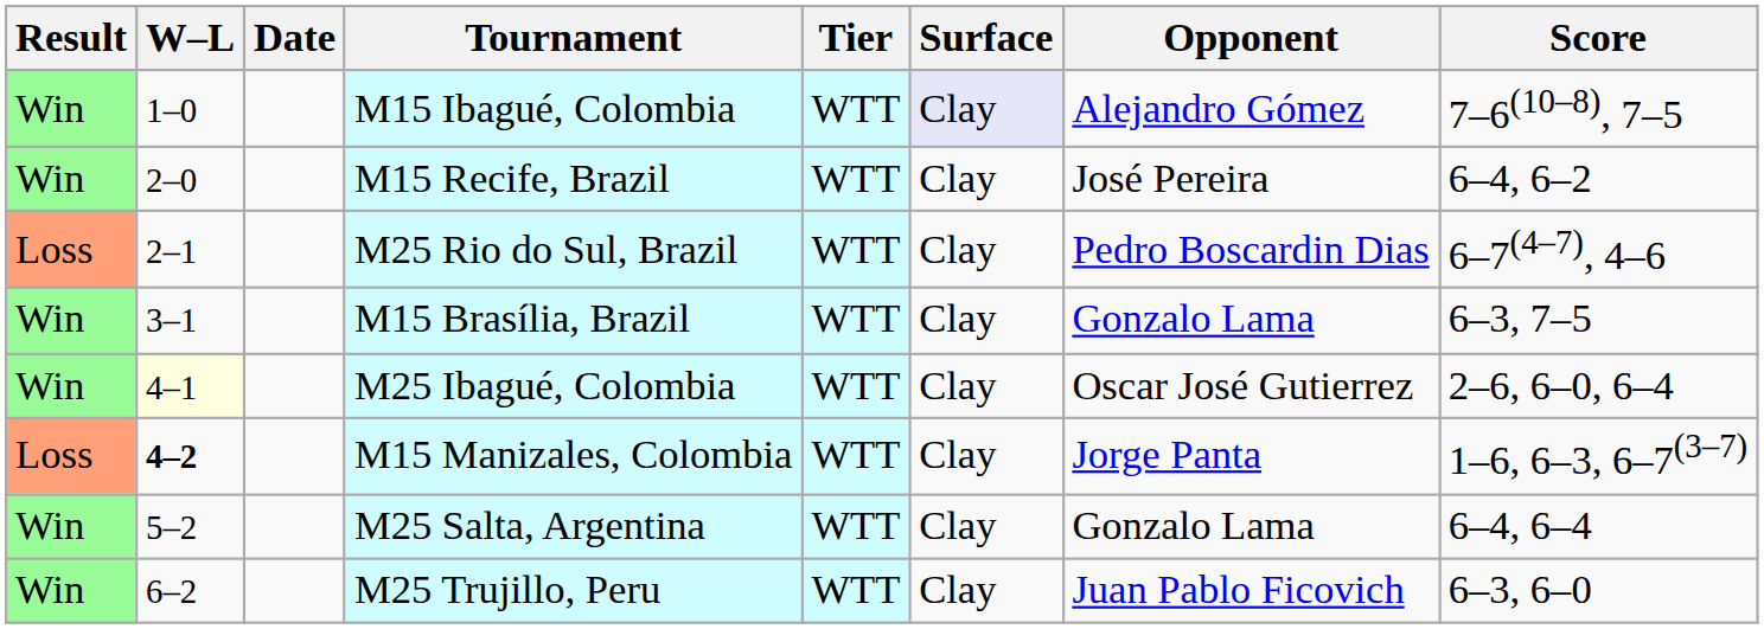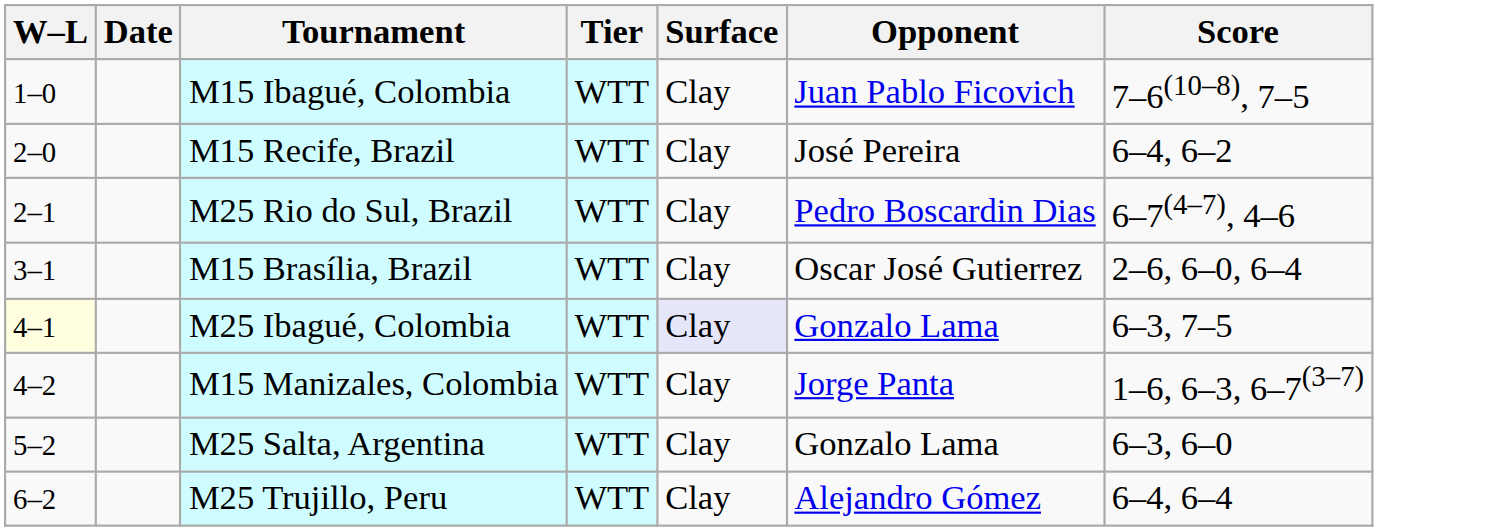 <table class="sortable wikitable">
 <tr>
-<th>Result</th>
 <th class="unsortable">W–L</th>
 <th>Date</th>
 <th>Tournament</th>
 <th>Tier</th>
 <th>Surface</th>
 <th>Opponent</th>
 <th class="unsortable">Score</th>
 </tr>
 <tr>
-<td bgcolor=98FB98>Win</td>
 <td><small>1–0</small></td>
 <td></td>
 <td style="background:#cffcff;">M15 Ibagué, Colombia</td>
 <td style="background:#cffcff;">WTT</td>
-<td style="background: lavender;">Clay</td>
-<td> <a href='#'>Alejandro Gómez</a></td>
+<td>Clay</td>
+<td> <a href='#'>Juan Pablo Ficovich</a></td>
 <td>7–6<sup>(10–8)</sup>, 7–5</td>
 </tr>
 <tr>
-<td bgcolor=98FB98>Win</td>
 <td><small>2–0</small></td>
 <td></td>
 <td style="background:#cffcff;">M15 Recife, Brazil</td>
 <td style="background:#cffcff;">WTT</td>
 <td>Clay</td>
 <td> José Pereira</td>
 <td>6–4, 6–2</td>
 </tr>
 <tr>
-<td bgcolor=FFA07A>Loss</td>
 <td><small>2–1</small></td>
 <td></td>
 <td style="background:#cffcff;">M25 Rio do Sul, Brazil</td>
 <td style="background:#cffcff;">WTT</td>
 <td>Clay</td>
 <td> <a href='#'>Pedro Boscardin Dias</a></td>
 <td>6–7<sup>(4–7)</sup>, 4–6</td>
 </tr>
 <tr>
-<td bgcolor=98FB98>Win</td>
 <td><small>3–1</small></td>
 <td></td>
 <td style="background:#cffcff;">M15 Brasília, Brazil</td>
-<td style="background:#cffcff;">WTT</td>
-<td>Clay</td>
-<td> <a href='#'>Gonzalo Lama</a></td>
-<td>6–3, 7–5</td>
-</tr>
-<tr>
-<td bgcolor=98FB98>Win</td>
-<td style="background: lightyellow;"><small>4–1</small></td>
-<td></td>
-<td style="background:#cffcff;">M25 Ibagué, Colombia</td>
 <td style="background:#cffcff;">WTT</td>
 <td>Clay</td>
 <td> Oscar José Gutierrez</td>
 <td>2–6, 6–0, 6–4</td>
 </tr>
 <tr>
-<td bgcolor=FFA07A>Loss</td>
-<td><strong><small>4–2</small></strong></td>
+<td style="background: lightyellow;"><small>4–1</small></td>
+<td></td>
+<td style="background:#cffcff;">M25 Ibagué, Colombia</td>
+<td style="background:#cffcff;">WTT</td>
+<td style="background: lavender;">Clay</td>
+<td> <a href='#'>Gonzalo Lama</a></td>
+<td>6–3, 7–5</td>
+</tr>
+<tr>
+<td><small>4–2</small></td>
 <td></td>
 <td style="background:#cffcff;">M15 Manizales, Colombia</td>
 <td style="background:#cffcff;">WTT</td>
 <td>Clay</td>
 <td> <a href='#'>Jorge Panta</a></td>
 <td>1–6, 6–3, 6–7<sup>(3–7)</sup></td>
 </tr>
 <tr>
-<td bgcolor=98FB98>Win</td>
 <td><small>5–2</small></td>
 <td></td>
 <td style="background:#cffcff;">M25 Salta, Argentina</td>
 <td style="background:#cffcff;">WTT</td>
 <td>Clay</td>
 <td> Gonzalo Lama</td>
-<td>6–4, 6–4</td>
+<td>6–3, 6–0</td>
 </tr>
 <tr>
-<td bgcolor=98FB98>Win</td>
 <td><small>6–2</small></td>
 <td></td>
 <td style="background:#cffcff;">M25 Trujillo, Peru</td>
 <td style="background:#cffcff;">WTT</td>
 <td>Clay</td>
-<td> <a href='#'>Juan Pablo Ficovich</a></td>
-<td>6–3, 6–0</td>
+<td> <a href='#'>Alejandro Gómez</a></td>
+<td>6–4, 6–4</td>
 </tr>
 </table>
